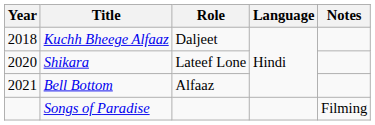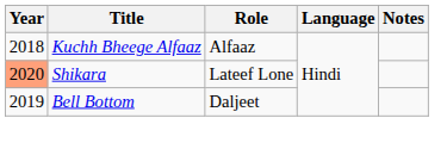 <table class="wikitable sortable" style="text-align:left" cellpadding="1">
 <tr>
 <th scope="col">Year</th>
 <th scope="col">Title</th>
 <th scope="col">Role</th>
 <th scope="col">Language</th>
 <th scope="col">Notes</th>
 </tr>
 <tr>
 <td>2018</td>
 <td><em><a href='#'>Kuchh Bheege Alfaaz</a></em></td>
-<td>Daljeet</td>
+<td>Alfaaz</td>
 <td rowspan="3">Hindi</td>
 <td></td>
 </tr>
 <tr>
-<td>2020</td>
+<td style="background: lightsalmon;">2020</td>
 <td><a href='#'><em>Shikara</em></a></td>
 <td>Lateef Lone</td>
 <td></td>
 </tr>
 <tr>
-<td>2021</td>
+<td>2019</td>
 <td><a href='#'><em>Bell Bottom</em></a></td>
-<td>Alfaaz</td>
+<td>Daljeet</td>
 <td></td>
 </tr>
-<tr>
-<td></td>
-<td {{Pending film><em><a href='#'>Songs of Paradise</a></em></td>
-<td></td>
-<td></td>
-<td>Filming</td>
-</tr>
 </table>
